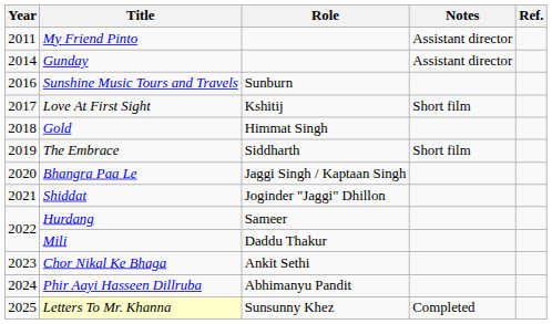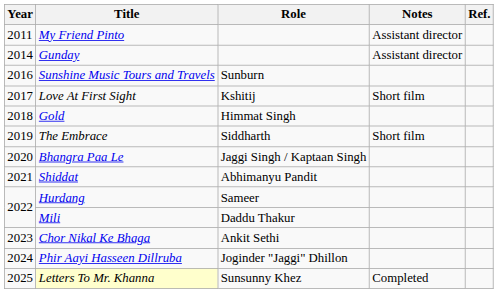 <table class="wikitable sortable plainrowheaders">
 <tr style="text-align:centre;">
 <th scope="col">Year</th>
 <th scope="col">Title</th>
 <th scope="col">Role</th>
 <th class="unsortable" scope="col">Notes</th>
 <th class="unsortable" scope="col">Ref.</th>
 </tr>
 <tr>
 <td>2011</td>
 <td scope="row"><em><a href='#'>My Friend Pinto</a></em></td>
 <td></td>
 <td>Assistant director</td>
 <td></td>
 </tr>
 <tr>
 <td>2014</td>
 <td scope="row"><em><a href='#'>Gunday</a></em></td>
 <td></td>
 <td>Assistant director</td>
 <td></td>
 </tr>
 <tr>
 <td>2016</td>
 <td scope="row"><em><a href='#'>Sunshine Music Tours and Travels</a></em></td>
 <td>Sunburn</td>
 <td></td>
 <td></td>
 </tr>
 <tr>
 <td>2017</td>
 <td><em>Love At First Sight</em></td>
 <td>Kshitij</td>
 <td>Short film</td>
 <td></td>
 </tr>
 <tr>
 <td>2018</td>
 <td scope="row"><em><a href='#'>Gold</a></em></td>
 <td>Himmat Singh</td>
 <td></td>
 <td></td>
 </tr>
 <tr>
 <td>2019</td>
 <td><em>The Embrace</em></td>
 <td>Siddharth</td>
 <td>Short film</td>
 <td></td>
 </tr>
 <tr>
 <td>2020</td>
 <td scope="row"><em><a href='#'>Bhangra Paa Le</a></em></td>
 <td>Jaggi Singh / Kaptaan Singh</td>
 <td></td>
 <td></td>
 </tr>
 <tr>
 <td>2021</td>
 <td scope="row"><em><a href='#'>Shiddat</a></em></td>
-<td>Joginder "Jaggi" Dhillon</td>
+<td>Abhimanyu Pandit</td>
 <td></td>
 <td></td>
 </tr>
 <tr>
 <td rowspan="2">2022</td>
 <td scope="row"><em><a href='#'>Hurdang</a></em></td>
 <td>Sameer</td>
 <td></td>
 <td></td>
 </tr>
 <tr>
 <td scope="row"><em><a href='#'>Mili</a></em></td>
 <td>Daddu Thakur</td>
 <td></td>
 <td></td>
 </tr>
 <tr>
 <td>2023</td>
 <td scope="row"><em><a href='#'>Chor Nikal Ke Bhaga</a></em></td>
 <td>Ankit Sethi</td>
 <td></td>
 <td></td>
 </tr>
 <tr>
 <td>2024</td>
 <td scope="row"><em><a href='#'>Phir Aayi Hasseen Dillruba</a></em></td>
-<td>Abhimanyu Pandit</td>
+<td>Joginder "Jaggi" Dhillon</td>
 <td></td>
 <td></td>
 </tr>
 <tr>
 <td>2025</td>
 <td style="background:#ffc;"><em>Letters To Mr. Khanna</em></td>
 <td>Sunsunny Khez</td>
 <td>Completed</td>
 <td></td>
 </tr>
 </table>
